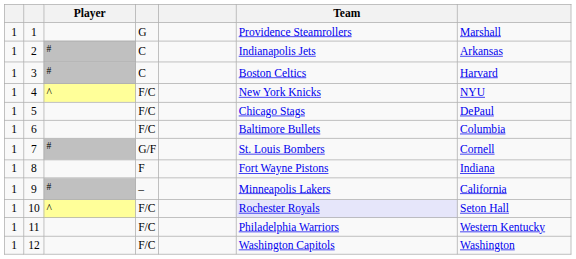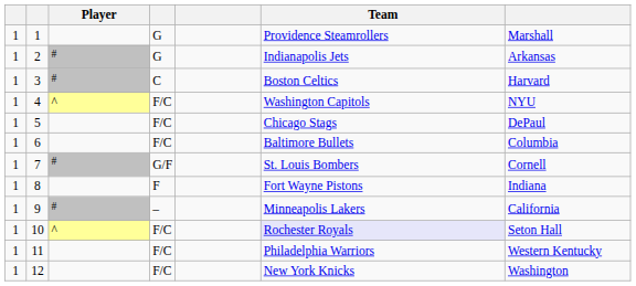 <table class="wikitable sortable plainrowheaders" style="text-align:left">
 <tr>
 <th style="width:20px;"></th>
 <th style="width:20px;"></th>
 <th style="width:120px;">Player</th>
 <th style="width:20px;"></th>
 <th style="width:100px;"></th>
 <th style="width:300px;">Team</th>
 <th style="width:150px;"></th>
 </tr>
 <tr>
 <td align=center>1</td>
 <td align=center>1</td>
 <td></td>
 <td>G</td>
 <td></td>
 <td><a href='#'>Providence Steamrollers</a></td>
 <td><a href='#'>Marshall</a></td>
 </tr>
 <tr>
 <td align=center>1</td>
 <td align=center>2</td>
 <td bgcolor="#C0C0C0"><sup>#</sup></td>
-<td>C</td>
+<td>G</td>
 <td></td>
 <td><a href='#'>Indianapolis Jets</a></td>
 <td><a href='#'>Arkansas</a></td>
 </tr>
 <tr>
 <td align=center>1</td>
 <td align=center>3</td>
 <td bgcolor="#C0C0C0"><sup>#</sup></td>
 <td>C</td>
 <td></td>
 <td><a href='#'>Boston Celtics</a></td>
 <td><a href='#'>Harvard</a></td>
 </tr>
 <tr>
 <td align=center>1</td>
 <td align=center>4</td>
 <td bgcolor="#FFFF99">^</td>
 <td>F/C</td>
 <td></td>
-<td><a href='#'>New York Knicks</a></td>
+<td><a href='#'>Washington Capitols</a></td>
 <td><a href='#'>NYU</a></td>
 </tr>
 <tr>
 <td align=center>1</td>
 <td align=center>5</td>
 <td></td>
 <td>F/C</td>
 <td></td>
 <td><a href='#'>Chicago Stags</a></td>
 <td><a href='#'>DePaul</a></td>
 </tr>
 <tr>
 <td align=center>1</td>
 <td align=center>6</td>
 <td></td>
 <td>F/C</td>
 <td></td>
 <td><a href='#'>Baltimore Bullets</a></td>
 <td><a href='#'>Columbia</a></td>
 </tr>
 <tr>
 <td align=center>1</td>
 <td align=center>7</td>
 <td bgcolor="#C0C0C0"><sup>#</sup></td>
 <td>G/F</td>
 <td></td>
 <td><a href='#'>St. Louis Bombers</a></td>
 <td><a href='#'>Cornell</a></td>
 </tr>
 <tr>
 <td align=center>1</td>
 <td align=center>8</td>
 <td></td>
 <td>F</td>
 <td></td>
 <td><a href='#'>Fort Wayne Pistons</a></td>
 <td><a href='#'>Indiana</a></td>
 </tr>
 <tr>
 <td align=center>1</td>
 <td align=center>9</td>
 <td bgcolor="#C0C0C0"><sup>#</sup></td>
 <td>–</td>
 <td></td>
 <td><a href='#'>Minneapolis Lakers</a></td>
 <td><a href='#'>California</a></td>
 </tr>
 <tr>
 <td align=center>1</td>
 <td align=center>10</td>
 <td bgcolor="#FFFF99">^</td>
 <td>F/C</td>
 <td></td>
 <td style="background: lavender;"><a href='#'>Rochester Royals</a></td>
 <td><a href='#'>Seton Hall</a></td>
 </tr>
 <tr>
 <td align=center>1</td>
 <td align=center>11</td>
 <td></td>
 <td>F/C</td>
 <td></td>
 <td><a href='#'>Philadelphia Warriors</a></td>
 <td><a href='#'>Western Kentucky</a></td>
 </tr>
 <tr>
 <td align=center>1</td>
 <td align=center>12</td>
 <td></td>
 <td>F/C</td>
 <td></td>
-<td><a href='#'>Washington Capitols</a></td>
+<td><a href='#'>New York Knicks</a></td>
 <td><a href='#'>Washington</a></td>
 </tr>
 </table>
